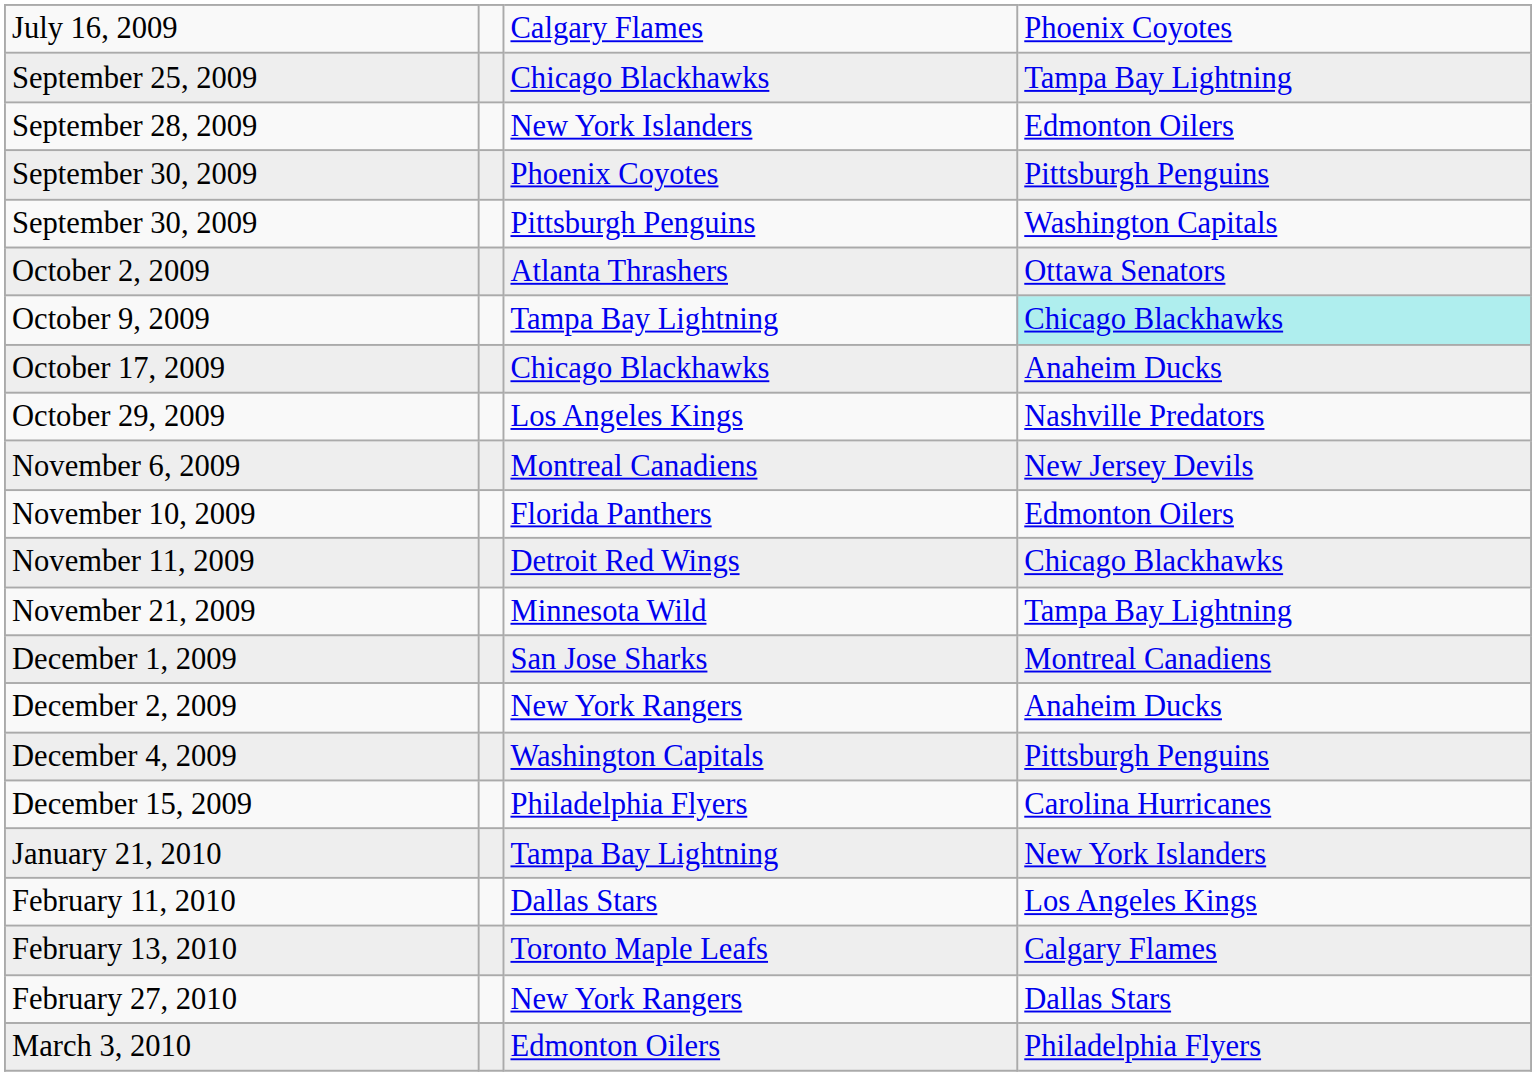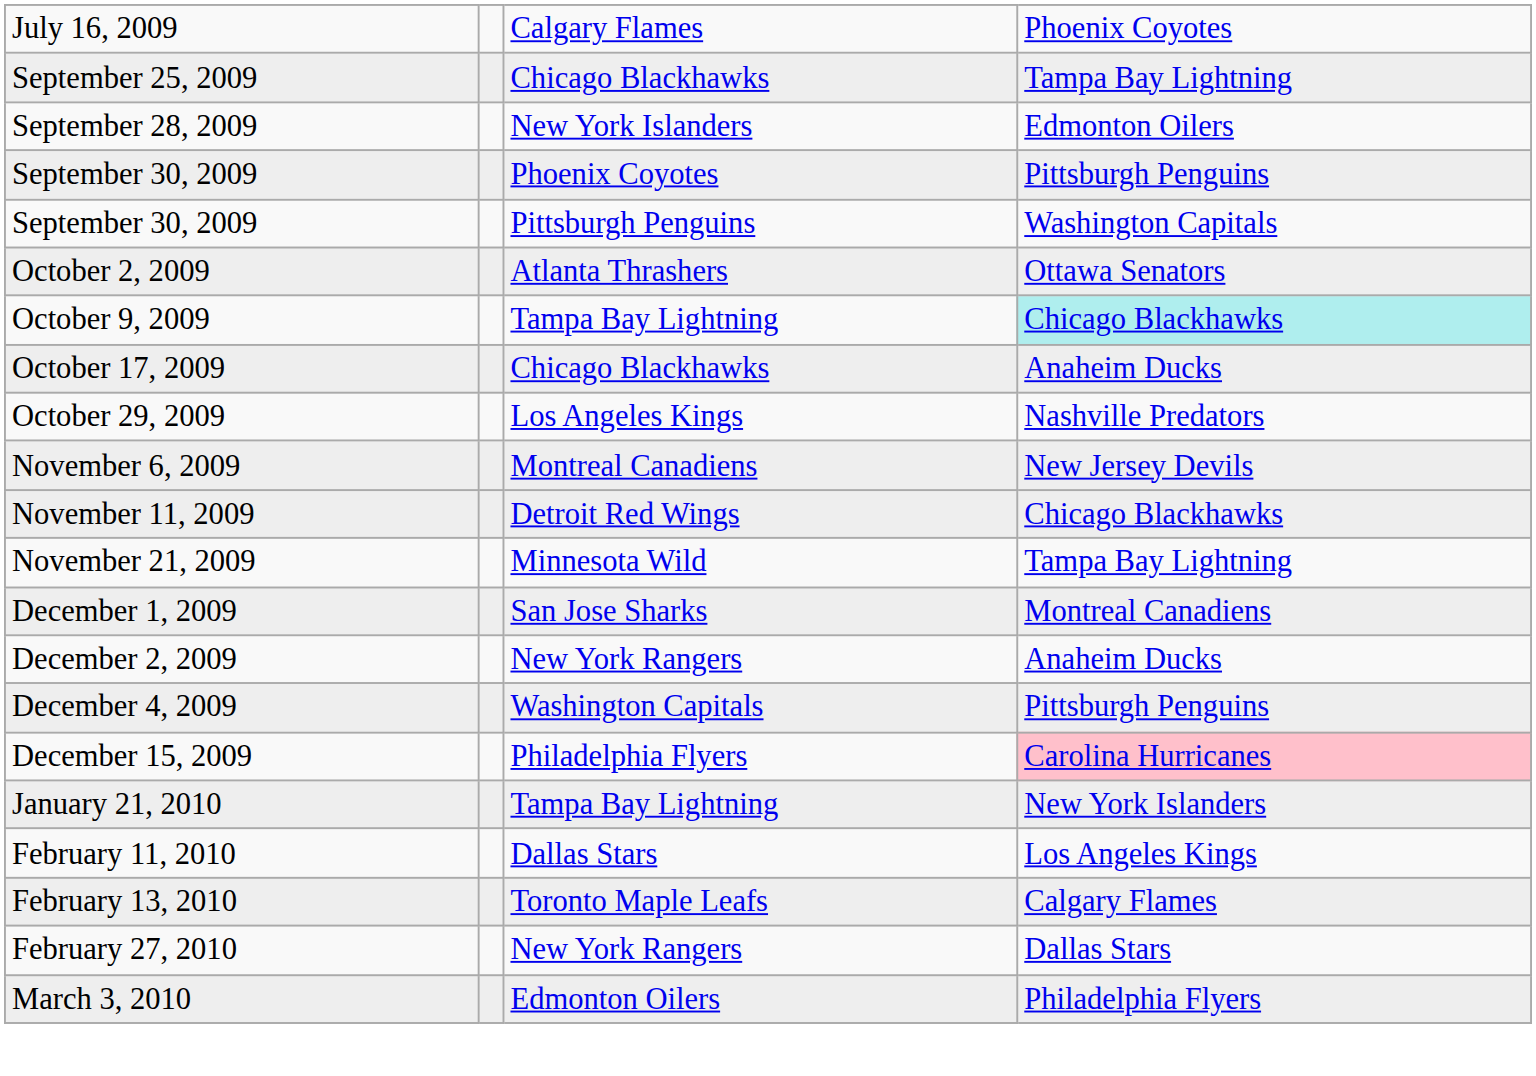 <table class="wikitable sortable" style="border:1px solid #999999; width:800px;">
 <tr>
 <td>July 16, 2009</td>
 <td></td>
 <td><a href='#'>Calgary Flames</a></td>
 <td><a href='#'>Phoenix Coyotes</a></td>
 </tr>
 <tr bgcolor="eeeeee">
 <td>September 25, 2009</td>
 <td></td>
 <td><a href='#'>Chicago Blackhawks</a></td>
 <td><a href='#'>Tampa Bay Lightning</a></td>
 </tr>
 <tr>
 <td>September 28, 2009</td>
 <td></td>
 <td><a href='#'>New York Islanders</a></td>
 <td><a href='#'>Edmonton Oilers</a></td>
 </tr>
 <tr bgcolor="eeeeee">
 <td>September 30, 2009</td>
 <td></td>
 <td><a href='#'>Phoenix Coyotes</a></td>
 <td><a href='#'>Pittsburgh Penguins</a></td>
 </tr>
 <tr>
 <td>September 30, 2009</td>
 <td></td>
 <td><a href='#'>Pittsburgh Penguins</a></td>
 <td><a href='#'>Washington Capitals</a></td>
 </tr>
 <tr bgcolor="eeeeee">
 <td>October 2, 2009</td>
 <td></td>
 <td><a href='#'>Atlanta Thrashers</a></td>
 <td><a href='#'>Ottawa Senators</a></td>
 </tr>
 <tr>
 <td>October 9, 2009</td>
 <td></td>
 <td><a href='#'>Tampa Bay Lightning</a></td>
 <td style="background: paleturquoise;"><a href='#'>Chicago Blackhawks</a></td>
 </tr>
 <tr bgcolor="eeeeee">
 <td>October 17, 2009</td>
 <td></td>
 <td><a href='#'>Chicago Blackhawks</a></td>
 <td><a href='#'>Anaheim Ducks</a></td>
 </tr>
 <tr>
 <td>October 29, 2009</td>
 <td></td>
 <td><a href='#'>Los Angeles Kings</a></td>
 <td><a href='#'>Nashville Predators</a></td>
 </tr>
 <tr bgcolor="eeeeee">
 <td>November 6, 2009</td>
 <td></td>
 <td><a href='#'>Montreal Canadiens</a></td>
 <td><a href='#'>New Jersey Devils</a></td>
 </tr>
-<tr>
-<td>November 10, 2009</td>
-<td></td>
-<td><a href='#'>Florida Panthers</a></td>
-<td><a href='#'>Edmonton Oilers</a></td>
-</tr>
 <tr bgcolor="eeeeee">
 <td>November 11, 2009</td>
 <td></td>
 <td><a href='#'>Detroit Red Wings</a></td>
 <td><a href='#'>Chicago Blackhawks</a></td>
 </tr>
 <tr>
 <td>November 21, 2009</td>
 <td></td>
 <td><a href='#'>Minnesota Wild</a></td>
 <td><a href='#'>Tampa Bay Lightning</a></td>
 </tr>
 <tr bgcolor="eeeeee">
 <td>December 1, 2009</td>
 <td></td>
 <td><a href='#'>San Jose Sharks</a></td>
 <td><a href='#'>Montreal Canadiens</a></td>
 </tr>
 <tr>
 <td>December 2, 2009</td>
 <td></td>
 <td><a href='#'>New York Rangers</a></td>
 <td><a href='#'>Anaheim Ducks</a></td>
 </tr>
 <tr bgcolor="eeeeee">
 <td>December 4, 2009</td>
 <td></td>
 <td><a href='#'>Washington Capitals</a></td>
 <td><a href='#'>Pittsburgh Penguins</a></td>
 </tr>
 <tr>
 <td>December 15, 2009</td>
 <td></td>
 <td><a href='#'>Philadelphia Flyers</a></td>
-<td><a href='#'>Carolina Hurricanes</a></td>
+<td style="background: pink;"><a href='#'>Carolina Hurricanes</a></td>
 </tr>
 <tr bgcolor="eeeeee">
 <td>January 21, 2010</td>
 <td></td>
 <td><a href='#'>Tampa Bay Lightning</a></td>
 <td><a href='#'>New York Islanders</a></td>
 </tr>
 <tr>
 <td>February 11, 2010</td>
 <td></td>
 <td><a href='#'>Dallas Stars</a></td>
 <td><a href='#'>Los Angeles Kings</a></td>
 </tr>
 <tr bgcolor="eeeeee">
 <td>February 13, 2010</td>
 <td></td>
 <td><a href='#'>Toronto Maple Leafs</a></td>
 <td><a href='#'>Calgary Flames</a></td>
 </tr>
 <tr>
 <td>February 27, 2010</td>
 <td></td>
 <td><a href='#'>New York Rangers</a></td>
 <td><a href='#'>Dallas Stars</a></td>
 </tr>
 <tr bgcolor="eeeeee">
 <td>March 3, 2010</td>
 <td></td>
 <td><a href='#'>Edmonton Oilers</a></td>
 <td><a href='#'>Philadelphia Flyers</a></td>
 </tr>
 </table>
